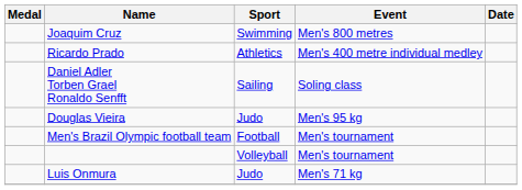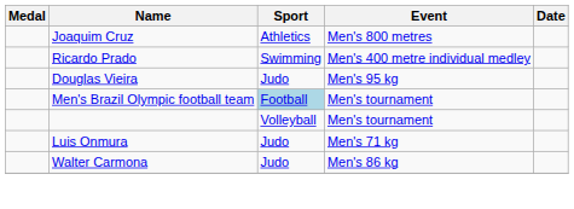 <table class="wikitable sortable" style="font-size: 95%;">
 <tr>
 <th>Medal</th>
 <th>Name</th>
 <th>Sport</th>
 <th>Event</th>
 <th>Date</th>
 </tr>
 <tr>
 <td></td>
 <td><a href='#'>Joaquim Cruz</a></td>
-<td><a href='#'>Swimming</a></td>
+<td><a href='#'>Athletics</a></td>
 <td><a href='#'>Men's 800 metres</a></td>
 <td></td>
 </tr>
 <tr>
 <td></td>
 <td><a href='#'>Ricardo Prado</a></td>
-<td><a href='#'>Athletics</a></td>
+<td><a href='#'>Swimming</a></td>
 <td><a href='#'>Men's 400 metre individual medley</a></td>
-<td></td>
-</tr>
-<tr>
-<td></td>
-<td><a href='#'>Daniel Adler</a><br><a href='#'>Torben Grael</a><br><a href='#'>Ronaldo Senfft</a></td>
-<td><a href='#'>Sailing</a></td>
-<td><a href='#'>Soling class</a></td>
 <td></td>
 </tr>
 <tr>
 <td></td>
 <td><a href='#'>Douglas Vieira</a></td>
 <td><a href='#'>Judo</a></td>
 <td><a href='#'>Men's 95 kg</a></td>
 <td></td>
 </tr>
 <tr>
 <td></td>
 <td><a href='#'>Men's Brazil Olympic football team</a><br></td>
-<td><a href='#'>Football</a></td>
+<td style="background: lightblue;"><a href='#'>Football</a></td>
 <td><a href='#'>Men's tournament</a></td>
 <td></td>
 </tr>
 <tr>
 <td></td>
 <td><br></td>
 <td><a href='#'>Volleyball</a></td>
 <td><a href='#'>Men's tournament</a></td>
 <td></td>
 </tr>
 <tr>
 <td></td>
 <td><a href='#'>Luis Onmura</a></td>
 <td><a href='#'>Judo</a></td>
 <td><a href='#'>Men's 71 kg</a></td>
 <td></td>
 </tr>
 <tr>
+<td></td>
+<td><a href='#'>Walter Carmona</a></td>
+<td><a href='#'>Judo</a></td>
+<td><a href='#'>Men's 86 kg</a></td>
+<td></td>
+</tr>
+<tr>
 </tr>
 </table>
